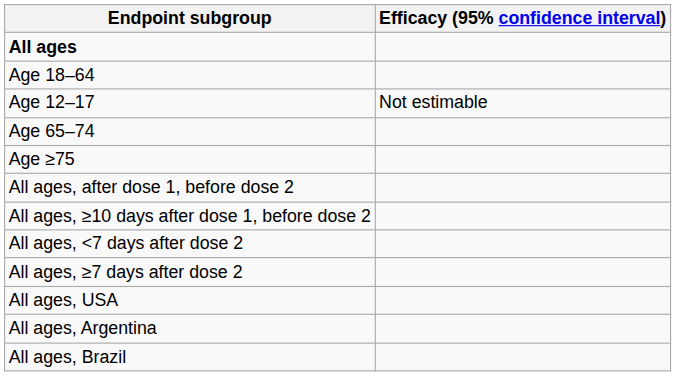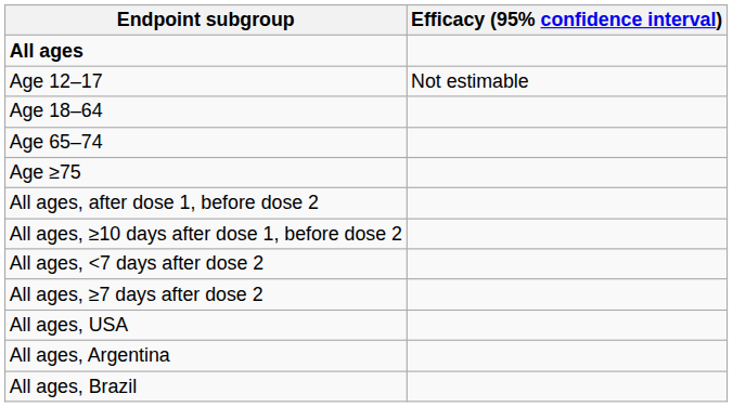 <table class="wikitable">
 <tr>
 <th>Endpoint subgroup</th>
 <th>Efficacy (95% <a href='#'>confidence interval</a>)</th>
 </tr>
 <tr>
 <td><strong>All ages</strong></td>
 <td><strong></strong></td>
 </tr>
 <tr>
+<td>Age 12–17</td>
+<td>Not estimable</td>
+</tr>
+<tr>
 <td>Age 18–64</td>
 <td></td>
-</tr>
-<tr>
-<td>Age 12–17</td>
-<td>Not estimable</td>
 </tr>
 <tr>
 <td>Age 65–74</td>
 <td></td>
 </tr>
 <tr>
 <td>Age ≥75</td>
 <td></td>
 </tr>
 <tr>
 <td>All ages, after dose 1, before dose 2</td>
 <td></td>
 </tr>
 <tr>
 <td>All ages, ≥10 days after dose 1, before dose 2</td>
 <td></td>
 </tr>
 <tr>
 <td>All ages, <7 days after dose 2</td>
 <td></td>
 </tr>
 <tr>
 <td>All ages, ≥7 days after dose 2</td>
 <td></td>
 </tr>
 <tr>
 <td>All ages, USA</td>
 <td></td>
 </tr>
 <tr>
 <td>All ages, Argentina</td>
 <td></td>
 </tr>
 <tr>
 <td>All ages, Brazil</td>
 <td></td>
 </tr>
 </table>
